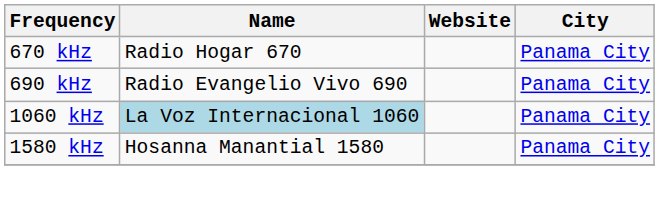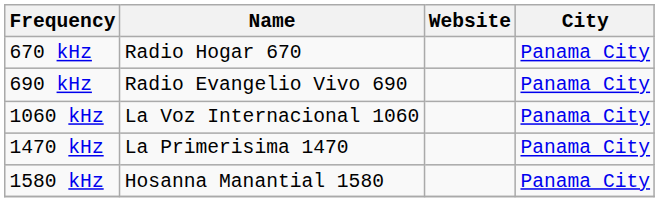 <table class="wikitable">
 <tr>
 <th>Frequency</th>
 <th>Name</th>
 <th>Website</th>
 <th>City</th>
 </tr>
 <tr>
 <td>670 <a href='#'>kHz</a></td>
 <td>Radio Hogar 670</td>
 <td></td>
 <td><a href='#'>Panama City</a></td>
 </tr>
 <tr>
 <td>690 <a href='#'>kHz</a></td>
 <td>Radio Evangelio Vivo 690</td>
 <td></td>
 <td><a href='#'>Panama City</a></td>
 </tr>
 <tr>
 <td>1060 <a href='#'>kHz</a></td>
-<td style="background: lightblue;">La Voz Internacional 1060</td>
+<td>La Voz Internacional 1060</td>
+<td></td>
+<td><a href='#'>Panama City</a></td>
+</tr>
+<tr>
+<td>1470 <a href='#'>kHz</a></td>
+<td>La Primerisima 1470</td>
 <td></td>
 <td><a href='#'>Panama City</a></td>
 </tr>
 <tr>
 <td>1580 <a href='#'>kHz</a></td>
 <td>Hosanna Manantial 1580</td>
 <td></td>
 <td><a href='#'>Panama City</a></td>
 </tr>
 <tr>
 </tr>
 </table>
